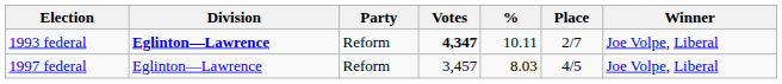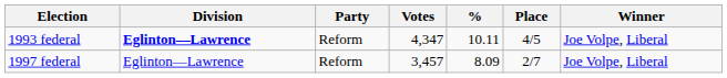 <table class="wikitable" width="800">
 <tr>
 <th align="left">Election</th>
 <th align="left">Division</th>
 <th align="left">Party</th>
 <th align="right">Votes</th>
 <th align="right">%</th>
 <th align="center">Place</th>
 <th align="center">Winner</th>
 </tr>
 <tr>
 <td align="left"><a href='#'>1993 federal</a></td>
 <td align="left"><strong><a href='#'>Eglinton—Lawrence</a></strong></td>
 <td align="left">Reform</td>
-<td align="right"><strong>4,347</strong></td>
+<td align="right">4,347</td>
 <td align="right">10.11</td>
-<td align="center">2/7</td>
+<td align="center">4/5</td>
 <td align="left"><a href='#'>Joe Volpe</a>, <a href='#'>Liberal</a></td>
 </tr>
 <tr>
 <td align="left"><a href='#'>1997 federal</a></td>
 <td align="left"><a href='#'>Eglinton—Lawrence</a></td>
 <td align="left">Reform</td>
 <td align="right">3,457</td>
-<td align="right">8.03</td>
-<td align="center">4/5</td>
+<td align="right">8.09</td>
+<td align="center">2/7</td>
 <td align="left"><a href='#'>Joe Volpe</a>, <a href='#'>Liberal</a></td>
 </tr>
 </table>
